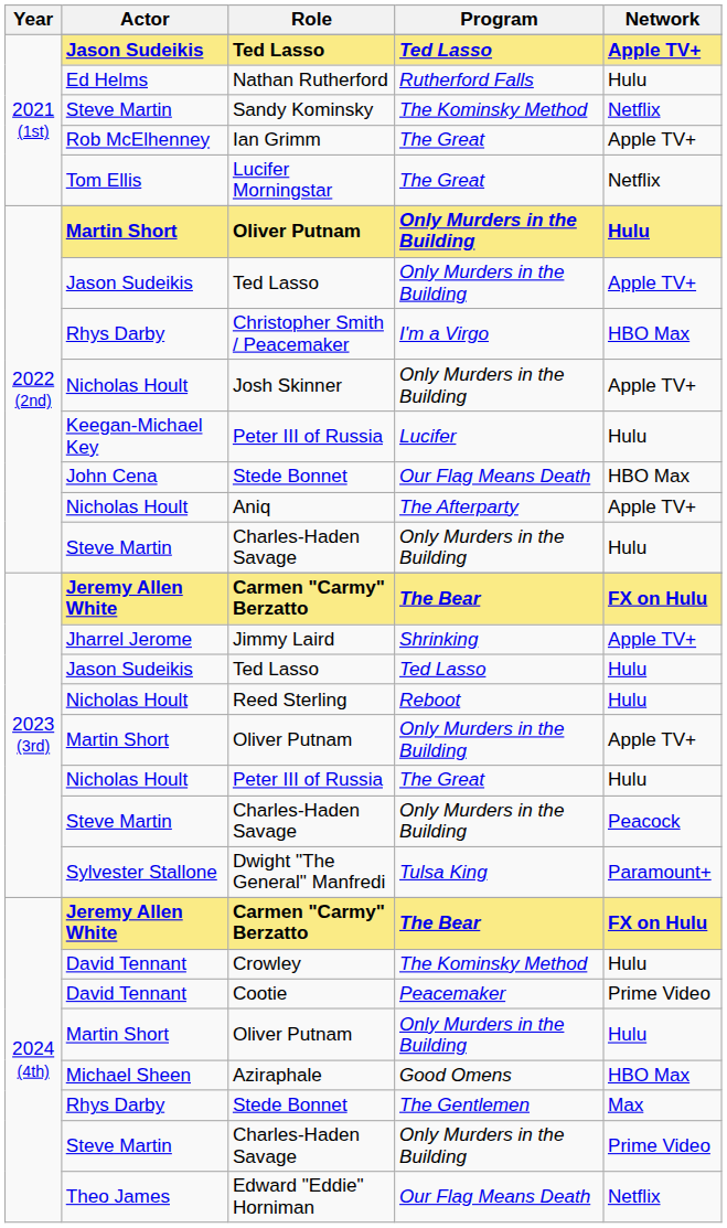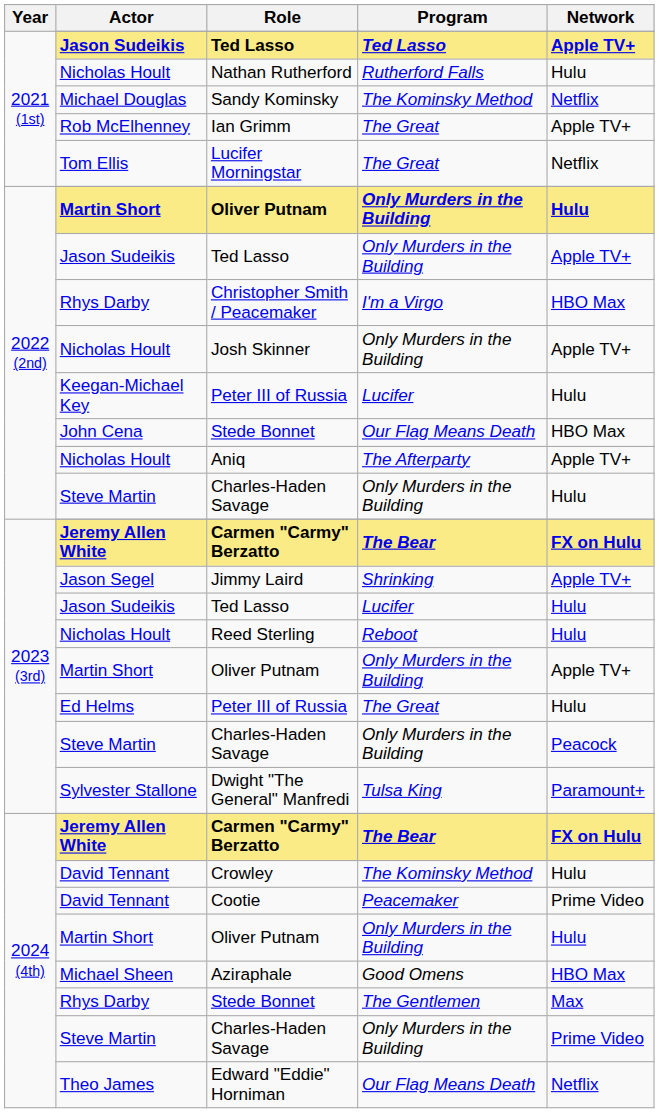 <table class="wikitable">
 <tr bgcolor="#bebebe">
 <th width="5%">Year</th>
 <th width="20%">Actor</th>
 <th width="20%">Role</th>
 <th width="25%">Program</th>
 <th width="5%">Network</th>
 </tr>
 <tr>
 <td rowspan="6" style="text-align:center"><a href='#'>2021</a><br><small><a href='#'>(1st)</a></small><br></td>
 </tr>
 <tr style="background:#FAEB86">
 <td><strong><a href='#'>Jason Sudeikis</a></strong></td>
 <td><strong>Ted Lasso</strong></td>
 <td><strong><em><a href='#'>Ted Lasso</a></em></strong></td>
 <td><strong><a href='#'>Apple TV+</a></strong></td>
 </tr>
 <tr>
-<td><a href='#'>Ed Helms</a></td>
+<td><a href='#'>Nicholas Hoult</a></td>
 <td>Nathan Rutherford</td>
 <td><em><a href='#'>Rutherford Falls</a></em></td>
 <td>Hulu</td>
 </tr>
 <tr>
-<td><a href='#'>Steve Martin</a></td>
+<td><a href='#'>Michael Douglas</a></td>
 <td>Sandy Kominsky</td>
 <td><em><a href='#'>The Kominsky Method</a></em></td>
 <td><a href='#'>Netflix</a></td>
 </tr>
 <tr>
 <td><a href='#'>Rob McElhenney</a></td>
 <td>Ian Grimm</td>
 <td><em><a href='#'>The Great</a></em></td>
 <td>Apple TV+</td>
 </tr>
 <tr>
 <td><a href='#'>Tom Ellis</a></td>
 <td><a href='#'>Lucifer Morningstar</a></td>
 <td><em><a href='#'>The Great</a></em></td>
 <td>Netflix</td>
 </tr>
 <tr>
 <td rowspan="9" style="text-align:center"><a href='#'>2022</a><br><small><a href='#'>(2nd)</a></small><br></td>
 </tr>
 <tr style="background:#FAEB86;">
 <td><strong><a href='#'>Martin Short</a></strong></td>
 <td><strong>Oliver Putnam</strong></td>
 <td><strong><em><a href='#'>Only Murders in the Building</a></em></strong></td>
 <td><strong><a href='#'>Hulu</a></strong></td>
 </tr>
 <tr>
 <td><a href='#'>Jason Sudeikis</a></td>
 <td>Ted Lasso</td>
 <td><em><a href='#'>Only Murders in the Building</a></em></td>
 <td><a href='#'>Apple TV+</a></td>
 </tr>
 <tr>
 <td><a href='#'>Rhys Darby</a></td>
 <td><a href='#'>Christopher Smith / Peacemaker</a></td>
 <td><em><a href='#'>I'm a Virgo</a></em></td>
 <td><a href='#'>HBO Max</a></td>
 </tr>
 <tr>
 <td><a href='#'>Nicholas Hoult</a></td>
 <td>Josh Skinner</td>
 <td><em>Only Murders in the Building</em></td>
 <td>Apple TV+</td>
 </tr>
 <tr>
 <td><a href='#'>Keegan-Michael Key</a></td>
 <td><a href='#'>Peter III of Russia</a></td>
 <td><em><a href='#'>Lucifer</a></em></td>
 <td>Hulu</td>
 </tr>
 <tr>
 <td><a href='#'>John Cena</a></td>
 <td><a href='#'>Stede Bonnet</a></td>
 <td><em><a href='#'>Our Flag Means Death</a></em></td>
 <td>HBO Max</td>
 </tr>
 <tr>
 <td><a href='#'>Nicholas Hoult</a></td>
 <td>Aniq</td>
 <td><em><a href='#'>The Afterparty</a></em></td>
 <td>Apple TV+</td>
 </tr>
 <tr>
 <td><a href='#'>Steve Martin</a></td>
 <td>Charles-Haden Savage</td>
 <td><em>Only Murders in the Building</em></td>
 <td>Hulu</td>
 </tr>
 <tr>
 <td rowspan="9" style="text-align:center"><a href='#'>2023</a><br><small><a href='#'>(3rd)</a></small><br></td>
 </tr>
 <tr style="background:#FAEB86;">
 <td><strong><a href='#'>Jeremy Allen White</a></strong></td>
 <td><strong>Carmen "Carmy" Berzatto</strong></td>
 <td><strong><em><a href='#'>The Bear</a></em></strong></td>
 <td><strong><a href='#'>FX on Hulu</a></strong></td>
 </tr>
 <tr>
-<td><a href='#'>Jharrel Jerome</a></td>
+<td><a href='#'>Jason Segel</a></td>
 <td>Jimmy Laird</td>
 <td><em><a href='#'>Shrinking</a></em></td>
 <td><a href='#'>Apple TV+</a></td>
 </tr>
 <tr>
 <td><a href='#'>Jason Sudeikis</a></td>
 <td>Ted Lasso</td>
-<td><em><a href='#'>Ted Lasso</a></em></td>
+<td><em><a href='#'>Lucifer</a></em></td>
 <td><a href='#'>Hulu</a></td>
 </tr>
 <tr>
 <td><a href='#'>Nicholas Hoult</a></td>
 <td>Reed Sterling</td>
 <td><em><a href='#'>Reboot</a></em></td>
 <td><a href='#'>Hulu</a></td>
 </tr>
 <tr>
 <td><a href='#'>Martin Short</a></td>
 <td>Oliver Putnam</td>
 <td><em><a href='#'>Only Murders in the Building</a></em></td>
 <td>Apple TV+</td>
 </tr>
 <tr>
-<td><a href='#'>Nicholas Hoult</a></td>
+<td><a href='#'>Ed Helms</a></td>
 <td><a href='#'>Peter III of Russia</a></td>
 <td><em><a href='#'>The Great</a></em></td>
 <td>Hulu</td>
 </tr>
 <tr>
 <td><a href='#'>Steve Martin</a></td>
 <td>Charles-Haden Savage</td>
 <td><em>Only Murders in the Building</em></td>
 <td><a href='#'>Peacock</a></td>
 </tr>
 <tr>
 <td><a href='#'>Sylvester Stallone</a></td>
 <td>Dwight "The General" Manfredi</td>
 <td><em><a href='#'>Tulsa King</a></em></td>
 <td><a href='#'>Paramount+</a></td>
 </tr>
 <tr>
 <td rowspan="9" style="text-align:center"><a href='#'>2024</a><br><small><a href='#'>(4th)</a></small><br></td>
 </tr>
 <tr style="background:#FAEB86;">
 <td><strong><a href='#'>Jeremy Allen White</a></strong></td>
 <td><strong>Carmen "Carmy" Berzatto</strong></td>
 <td><strong><em><a href='#'>The Bear</a></em></strong></td>
 <td><strong><a href='#'>FX on Hulu</a></strong></td>
 </tr>
 <tr>
 <td><a href='#'>David Tennant</a></td>
 <td>Crowley</td>
 <td><em><a href='#'>The Kominsky Method</a></em></td>
 <td>Hulu</td>
 </tr>
 <tr>
 <td><a href='#'>David Tennant</a></td>
 <td>Cootie</td>
 <td><em><a href='#'>Peacemaker</a></em></td>
 <td>Prime Video</td>
 </tr>
 <tr>
 <td><a href='#'>Martin Short</a></td>
 <td>Oliver Putnam</td>
 <td><em><a href='#'>Only Murders in the Building</a></em></td>
 <td><a href='#'>Hulu</a></td>
 </tr>
 <tr>
 <td><a href='#'>Michael Sheen</a></td>
 <td>Aziraphale</td>
 <td><em>Good Omens</em></td>
 <td><a href='#'>HBO Max</a></td>
 </tr>
 <tr>
 <td><a href='#'>Rhys Darby</a></td>
 <td><a href='#'>Stede Bonnet</a></td>
 <td><em><a href='#'>The Gentlemen</a></em></td>
 <td><a href='#'>Max</a></td>
 </tr>
 <tr>
 <td><a href='#'>Steve Martin</a></td>
 <td>Charles-Haden Savage</td>
 <td><em>Only Murders in the Building</em></td>
 <td><a href='#'>Prime Video</a></td>
 </tr>
 <tr>
 <td><a href='#'>Theo James</a></td>
 <td>Edward "Eddie" Horniman</td>
 <td><em><a href='#'>Our Flag Means Death</a></em></td>
 <td><a href='#'>Netflix</a></td>
 </tr>
 </table>
